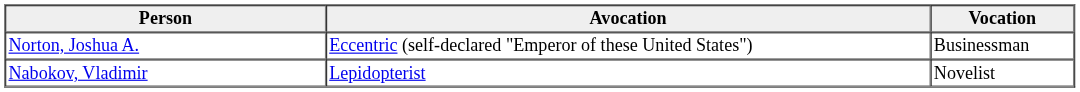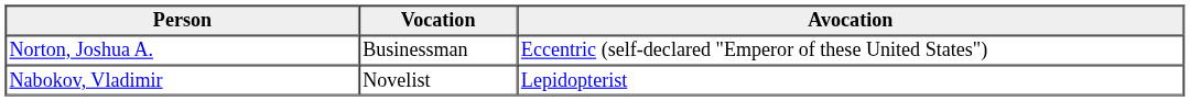 <table border=1 cellpadding=2 cellspacing=0 width=75%>
 <tr style="background:#efefef">
 <th width=30%>Person</th>
+<th>Vocation</th>
 <th>Avocation</th>
-<th>Vocation</th>
 </tr>
 <tr>
 <td><a href='#'>Norton, Joshua A.</a></td>
+<td>Businessman</td>
 <td><a href='#'>Eccentric</a> (self-declared "Emperor of these United States")</td>
-<td>Businessman</td>
 </tr>
 <tr>
 <td><a href='#'>Nabokov, Vladimir</a></td>
+<td>Novelist</td>
 <td><a href='#'>Lepidopterist</a></td>
-<td>Novelist</td>
 </tr>
 </table>
